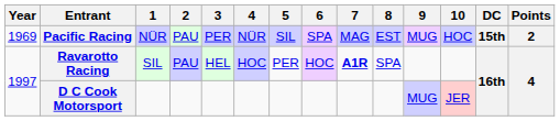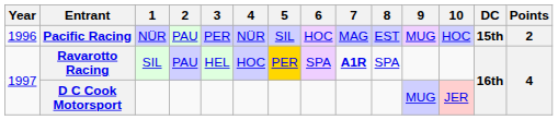 <table class="wikitable" style="text-align:center; font-size:90%">
 <tr>
 <th>Year</th>
 <th>Entrant</th>
 <th>1</th>
 <th>2</th>
 <th>3</th>
 <th>4</th>
 <th>5</th>
 <th>6</th>
 <th>7</th>
 <th>8</th>
 <th>9</th>
 <th>10</th>
 <th>DC</th>
 <th>Points</th>
 </tr>
 <tr>
-<td><a href='#'>1969</a></td>
+<td><a href='#'>1996</a></td>
 <th><a href='#'>Pacific Racing</a></th>
 <td style="background:#CFCFFF;"><a href='#'>NÜR</a><br></td>
 <td style="background:#DFFFDF;"><a href='#'>PAU</a><br></td>
 <td style="background:#CFCFFF;"><a href='#'>PER</a><br></td>
 <td style="background:#CFCFFF;"><a href='#'>NÜR</a><br></td>
 <td style="background:#CFCFFF;"><a href='#'>SIL</a><br></td>
-<td style="background:#EFCFFF;"><a href='#'>SPA</a><br></td>
+<td style="background:#EFCFFF;"><a href='#'>HOC</a><br></td>
 <td style="background:#CFCFFF;"><a href='#'>MAG</a><br></td>
 <td style="background:#CFCFFF;"><a href='#'>EST</a><br></td>
 <td style="background:#EFCFFF;"><a href='#'>MUG</a><br></td>
 <td style="background:#CFCFFF;"><a href='#'>HOC</a><br></td>
 <th><strong>15th</strong></th>
 <th><strong>2</strong></th>
 </tr>
 <tr>
 <td rowspan=2><a href='#'>1997</a></td>
 <th><a href='#'>Ravarotto Racing</a></th>
 <td style="background:#DFFFDF;"><a href='#'>SIL</a><br></td>
 <td style="background:#CFCFFF;"><a href='#'>PAU</a><br></td>
 <td style="background:#DFFFDF;"><a href='#'>HEL</a><br></td>
 <td style="background:#CFCFFF;"><a href='#'>HOC</a><br></td>
-<td><a href='#'>PER</a></td>
-<td style="background:#EFCFFF;"><a href='#'>HOC</a><br></td>
+<td style="background: gold;"><a href='#'>PER</a></td>
+<td style="background:#EFCFFF;"><a href='#'>SPA</a><br></td>
 <td><strong><a href='#'>A1R</a></strong></td>
 <td><a href='#'>SPA</a></td>
 <td></td>
 <td></td>
 <th rowspan=2><strong>16th</strong></th>
 <th rowspan=2><strong>4</strong></th>
 </tr>
 <tr>
 <th><a href='#'>D C Cook Motorsport</a></th>
 <td></td>
 <td></td>
 <td></td>
 <td></td>
 <td></td>
 <td></td>
 <td></td>
 <td></td>
 <td style="background:#CFCFFF;"><a href='#'>MUG</a><br></td>
 <td style="background:#FFCFCF;"><a href='#'>JER</a><br></td>
 </tr>
 </table>
